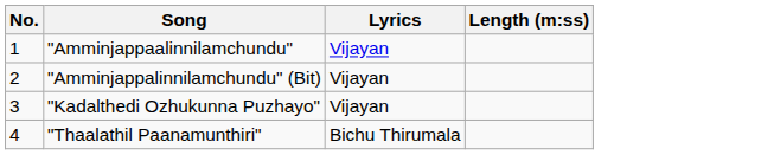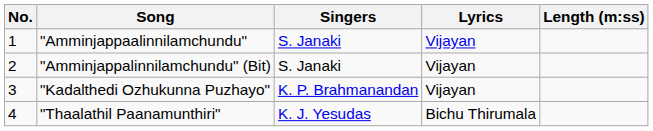 <table class="wikitable" style="font-size:95%;">
 <tr>
 <th>No.</th>
 <th>Song</th>
+<th>Singers</th>
 <th>Lyrics</th>
 <th>Length (m:ss)</th>
 </tr>
 <tr>
 <td>1</td>
 <td>"Amminjappaalinnilamchundu"</td>
+<td><a href='#'>S. Janaki</a></td>
 <td><a href='#'>Vijayan</a></td>
 <td></td>
 </tr>
 <tr>
 <td>2</td>
 <td>"Amminjappalinnilamchundu" (Bit)</td>
+<td>S. Janaki</td>
 <td>Vijayan</td>
 <td></td>
 </tr>
 <tr>
 <td>3</td>
 <td>"Kadalthedi Ozhukunna Puzhayo"</td>
+<td><a href='#'>K. P. Brahmanandan</a></td>
 <td>Vijayan</td>
 <td></td>
 </tr>
 <tr>
 <td>4</td>
 <td>"Thaalathil Paanamunthiri"</td>
+<td><a href='#'>K. J. Yesudas</a></td>
 <td>Bichu Thirumala</td>
 <td></td>
 </tr>
 </table>
